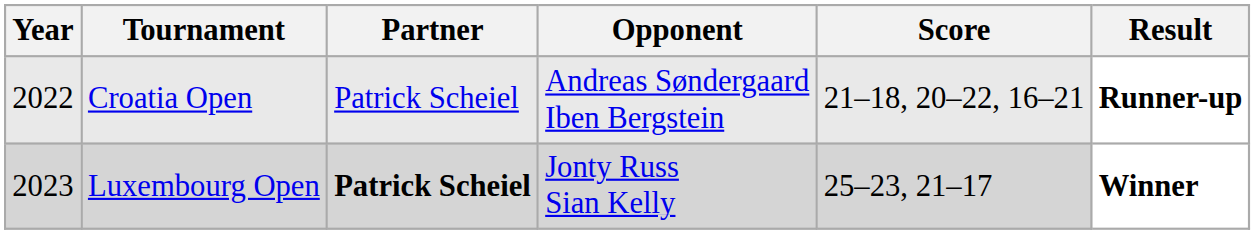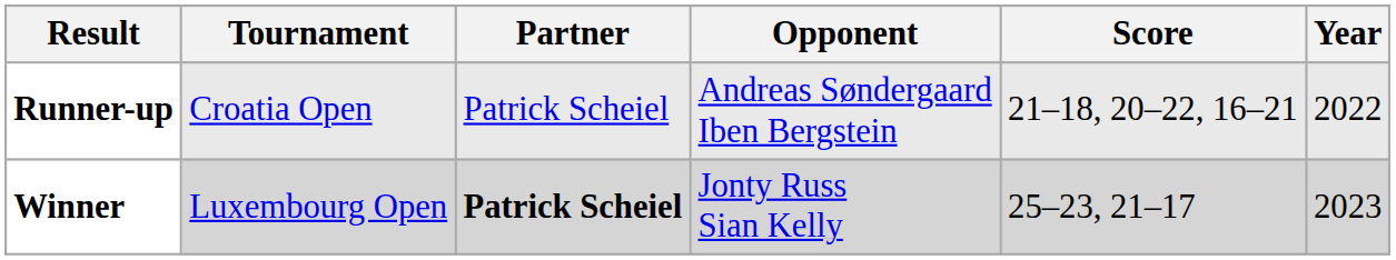 <table class="sortable wikitable" style="font-size: 90%;">
 <tr>
-<th>Year</th>
+<th>Result</th>
 <th>Tournament</th>
 <th>Partner</th>
 <th>Opponent</th>
 <th>Score</th>
-<th>Result</th>
+<th>Year</th>
 </tr>
 <tr style="background:#E9E9E9">
-<td align="center">2022</td>
+<td style="text-align:left; background:white"> <strong>Runner-up</strong></td>
 <td align="left"><a href='#'>Croatia Open</a></td>
 <td align="left"> <a href='#'>Patrick Scheiel</a></td>
 <td align="left"> <a href='#'>Andreas Søndergaard</a><br> <a href='#'>Iben Bergstein</a></td>
 <td align="left">21–18, 20–22, 16–21</td>
-<td style="text-align:left; background:white"> <strong>Runner-up</strong></td>
+<td align="center">2022</td>
 </tr>
 <tr style="background:#D5D5D5">
-<td align="center">2023</td>
+<td style="text-align:left; background:white"> <strong>Winner</strong></td>
 <td align="left"><a href='#'>Luxembourg Open</a></td>
 <td align="left"><strong> Patrick Scheiel</strong></td>
 <td align="left"> <a href='#'>Jonty Russ</a><br> <a href='#'>Sian Kelly</a></td>
 <td align="left">25–23, 21–17</td>
-<td style="text-align:left; background:white"> <strong>Winner</strong></td>
+<td align="center">2023</td>
 </tr>
 </table>
